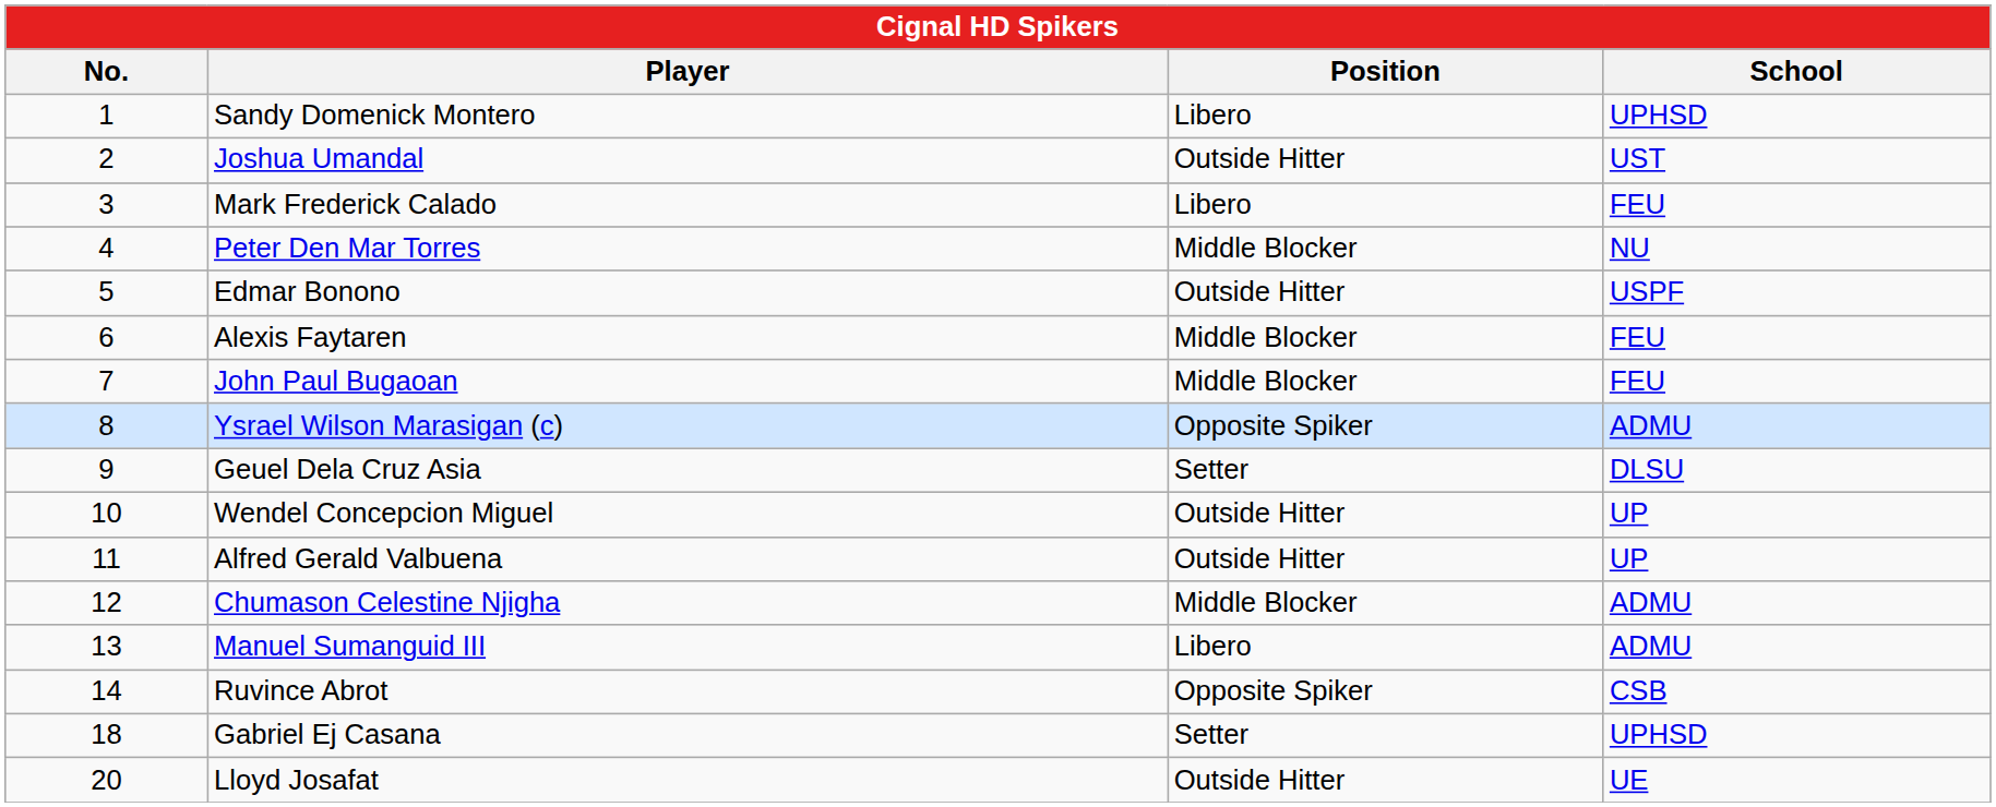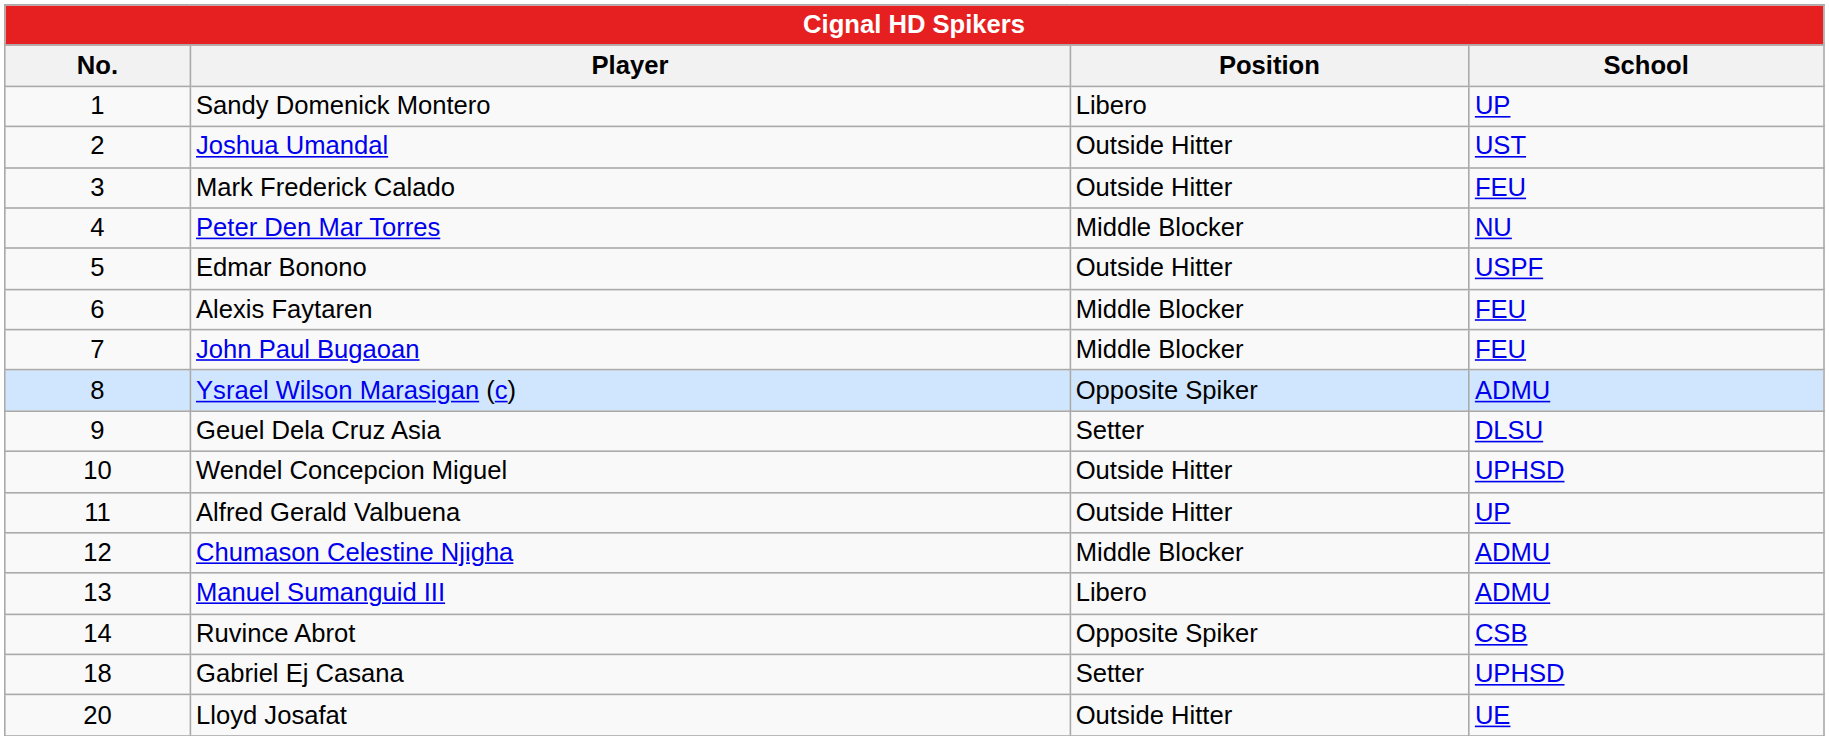 <table class="wikitable sortable" style="text-align:left; width: 90%; font-size:100%;">
 <tr>
 <th colspan="4" style= "background: #E62020; color: White; text-align:center;">Cignal HD Spikers</th>
 </tr>
 <tr>
 <th width=10px>No.</th>
 <th width=150px>Player</th>
 <th width=50px>Position</th>
 <th width=25px>School</th>
 </tr>
 <tr>
 <td style="text-align:center;">1</td>
 <td>Sandy Domenick Montero</td>
 <td>Libero</td>
-<td><a href='#'>UPHSD</a></td>
+<td><a href='#'>UP</a></td>
 </tr>
 <tr>
 <td style="text-align:center;">2</td>
 <td><a href='#'>Joshua Umandal</a></td>
 <td>Outside Hitter</td>
 <td><a href='#'>UST</a></td>
 </tr>
 <tr>
 <td style="text-align:center;">3</td>
 <td>Mark Frederick Calado</td>
-<td>Libero</td>
+<td>Outside Hitter</td>
 <td><a href='#'>FEU</a></td>
 </tr>
 <tr>
 <td style="text-align:center;">4</td>
 <td><a href='#'>Peter Den Mar Torres</a></td>
 <td>Middle Blocker</td>
 <td><a href='#'>NU</a></td>
 </tr>
 <tr>
 <td style="text-align:center;">5</td>
 <td>Edmar Bonono</td>
 <td>Outside Hitter</td>
 <td><a href='#'>USPF</a></td>
 </tr>
 <tr>
 <td style="text-align:center;">6</td>
 <td>Alexis Faytaren</td>
 <td>Middle Blocker</td>
 <td><a href='#'>FEU</a></td>
 </tr>
 <tr>
 <td style="text-align:center;">7</td>
 <td><a href='#'>John Paul Bugaoan</a></td>
 <td>Middle Blocker</td>
 <td><a href='#'>FEU</a></td>
 </tr>
 <tr bgcolor=#D0E6FF>
 <td style="text-align:center;">8</td>
 <td><a href='#'>Ysrael Wilson Marasigan</a> (<a href='#'>c</a>)</td>
 <td>Opposite Spiker</td>
 <td><a href='#'>ADMU</a></td>
 </tr>
 <tr>
 <td style="text-align:center;">9</td>
 <td>Geuel Dela Cruz Asia</td>
 <td>Setter</td>
 <td><a href='#'>DLSU</a></td>
 </tr>
 <tr>
 <td style="text-align:center;">10</td>
 <td>Wendel Concepcion Miguel</td>
 <td>Outside Hitter</td>
-<td><a href='#'>UP</a></td>
+<td><a href='#'>UPHSD</a></td>
 </tr>
 <tr>
 <td style="text-align:center;">11</td>
 <td>Alfred Gerald Valbuena</td>
 <td>Outside Hitter</td>
 <td><a href='#'>UP</a></td>
 </tr>
 <tr>
 <td style="text-align:center;">12</td>
 <td><a href='#'>Chumason Celestine Njigha</a></td>
 <td>Middle Blocker</td>
 <td><a href='#'>ADMU</a></td>
 </tr>
 <tr>
 <td style="text-align:center;">13</td>
 <td><a href='#'>Manuel Sumanguid III</a></td>
 <td>Libero</td>
 <td><a href='#'>ADMU</a></td>
 </tr>
 <tr>
 <td style="text-align:center;">14</td>
 <td>Ruvince Abrot</td>
 <td>Opposite Spiker</td>
 <td><a href='#'>CSB</a></td>
 </tr>
 <tr>
 <td style="text-align:center;">18</td>
 <td>Gabriel Ej Casana</td>
 <td>Setter</td>
 <td><a href='#'>UPHSD</a></td>
 </tr>
 <tr>
 <td style="text-align:center;">20</td>
 <td>Lloyd Josafat</td>
 <td>Outside Hitter</td>
 <td><a href='#'>UE</a></td>
 </tr>
 </table>
